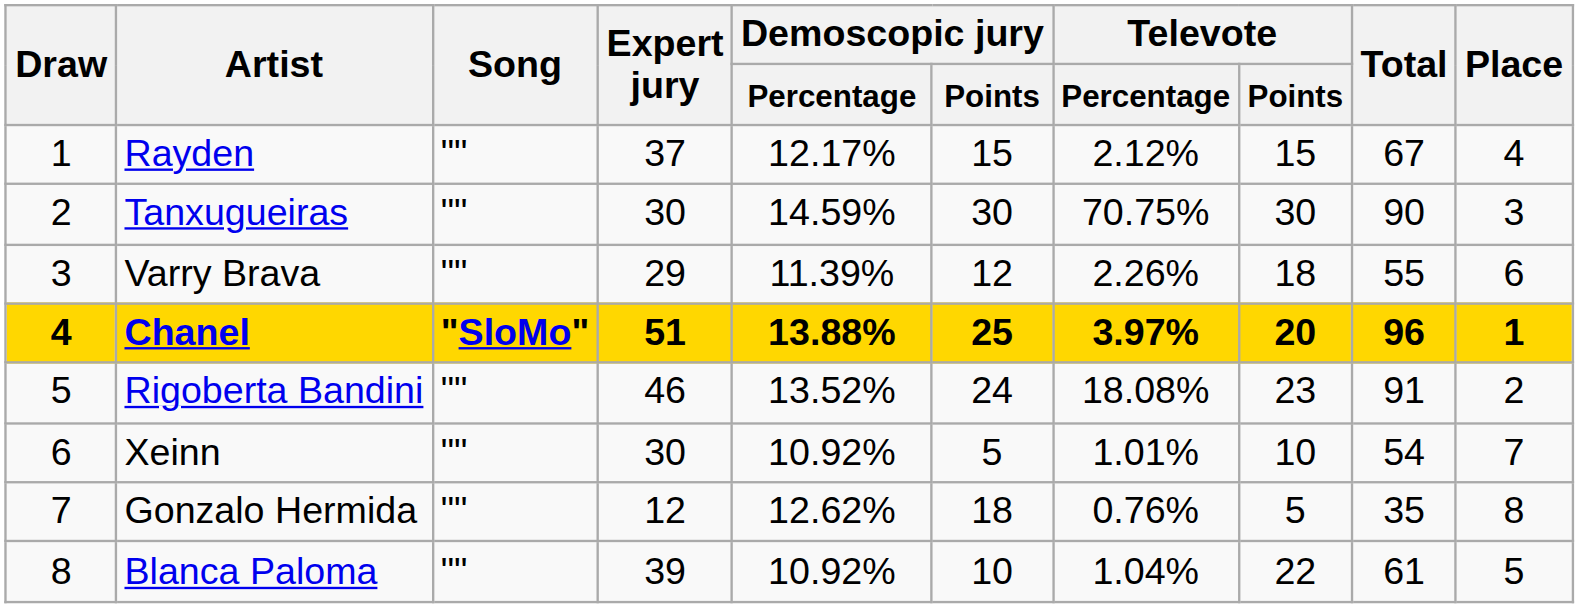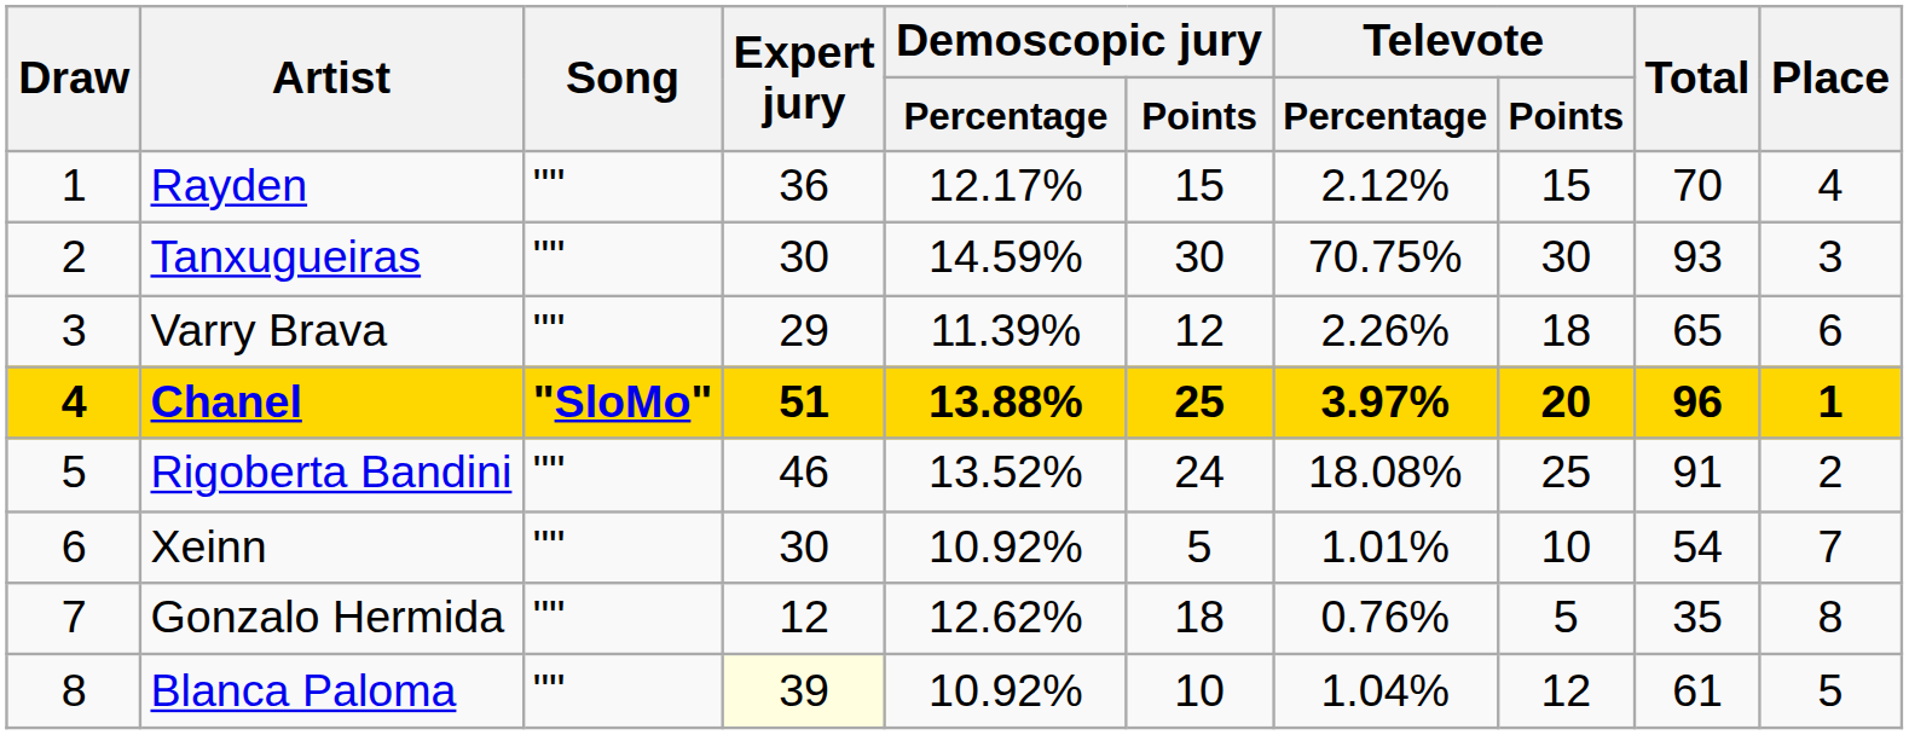 <table class="sortable wikitable" style="margin: 1em auto 1em auto; text-align:center;">
 <tr>
 <th rowspan="2">Draw</th>
 <th rowspan="2">Artist</th>
 <th rowspan="2">Song</th>
 <th rowspan="2">Expert<br>jury</th>
 <th colspan="2">Demoscopic jury</th>
 <th colspan="2">Televote</th>
 <th rowspan="2">Total</th>
 <th rowspan="2">Place</th>
 </tr>
 <tr>
 <th><small>Percentage</small></th>
 <th><small>Points</small></th>
 <th><small>Percentage</small></th>
 <th><small>Points</small></th>
 </tr>
 <tr>
 <td>1</td>
 <td align="left"><a href='#'>Rayden</a></td>
 <td align="left">""</td>
-<td>37</td>
+<td>36</td>
 <td>12.17%</td>
 <td>15</td>
 <td>2.12%</td>
 <td>15</td>
-<td>67</td>
+<td>70</td>
 <td>4</td>
 </tr>
 <tr>
 <td>2</td>
 <td align="left"><a href='#'>Tanxugueiras</a></td>
 <td align="left">""</td>
 <td>30</td>
 <td>14.59%</td>
 <td>30</td>
 <td>70.75%</td>
 <td>30</td>
-<td>90</td>
+<td>93</td>
 <td>3</td>
 </tr>
 <tr>
 <td>3</td>
 <td align="left">Varry Brava</td>
 <td align="left">""</td>
 <td>29</td>
 <td>11.39%</td>
 <td>12</td>
 <td>2.26%</td>
 <td>18</td>
-<td>55</td>
+<td>65</td>
 <td>6</td>
 </tr>
 <tr style="font-weight:bold; background:gold;">
 <td>4</td>
 <td align="left"><a href='#'>Chanel</a></td>
 <td align="left">"<a href='#'>SloMo</a>"</td>
 <td>51</td>
 <td>13.88%</td>
 <td>25</td>
 <td>3.97%</td>
 <td>20</td>
 <td>96</td>
 <td>1</td>
 </tr>
 <tr>
 <td>5</td>
 <td align="left"><a href='#'>Rigoberta Bandini</a></td>
 <td align="left">""</td>
 <td>46</td>
 <td>13.52%</td>
 <td>24</td>
 <td>18.08%</td>
-<td>23</td>
+<td>25</td>
 <td>91</td>
 <td>2</td>
 </tr>
 <tr>
 <td>6</td>
 <td align="left">Xeinn</td>
 <td align="left">""</td>
 <td>30</td>
 <td>10.92%</td>
 <td>5</td>
 <td>1.01%</td>
 <td>10</td>
 <td>54</td>
 <td>7</td>
 </tr>
 <tr>
 <td>7</td>
 <td align="left">Gonzalo Hermida</td>
 <td align="left">""</td>
 <td>12</td>
 <td>12.62%</td>
 <td>18</td>
 <td>0.76%</td>
 <td>5</td>
 <td>35</td>
 <td>8</td>
 </tr>
 <tr>
 <td>8</td>
 <td align="left"><a href='#'>Blanca Paloma</a></td>
 <td align="left">""</td>
-<td>39</td>
+<td style="background: lightyellow;">39</td>
 <td>10.92%</td>
 <td>10</td>
 <td>1.04%</td>
-<td>22</td>
+<td>12</td>
 <td>61</td>
 <td>5</td>
 </tr>
 </table>
